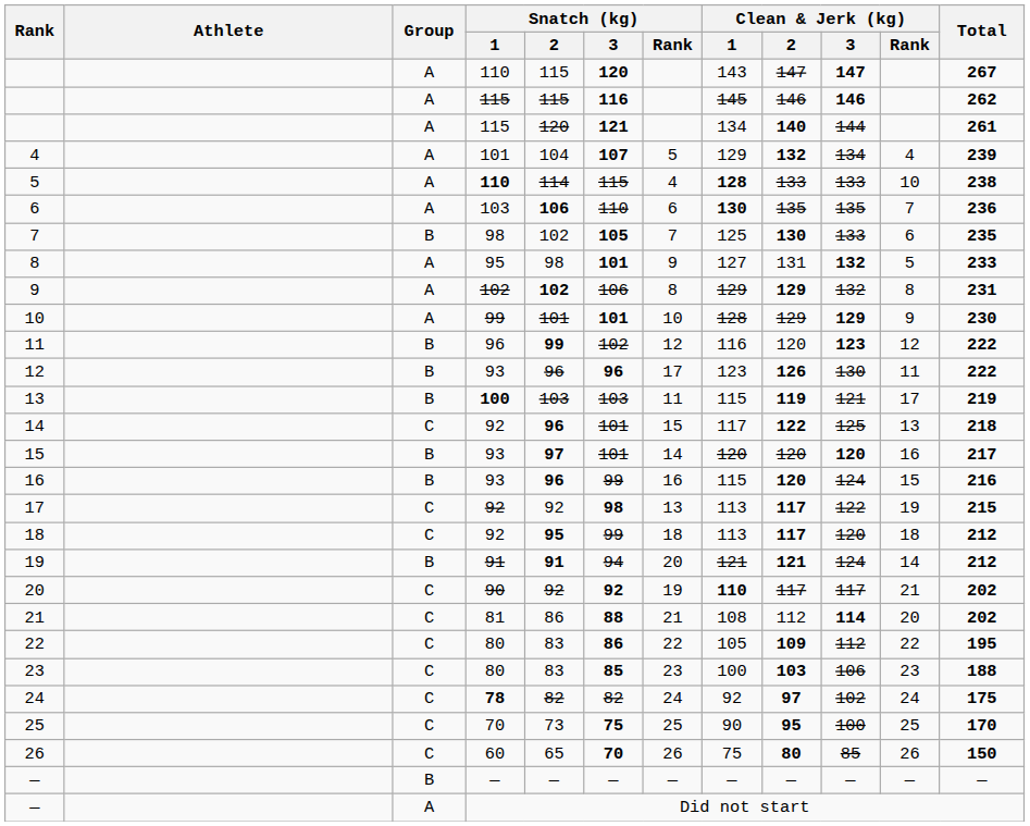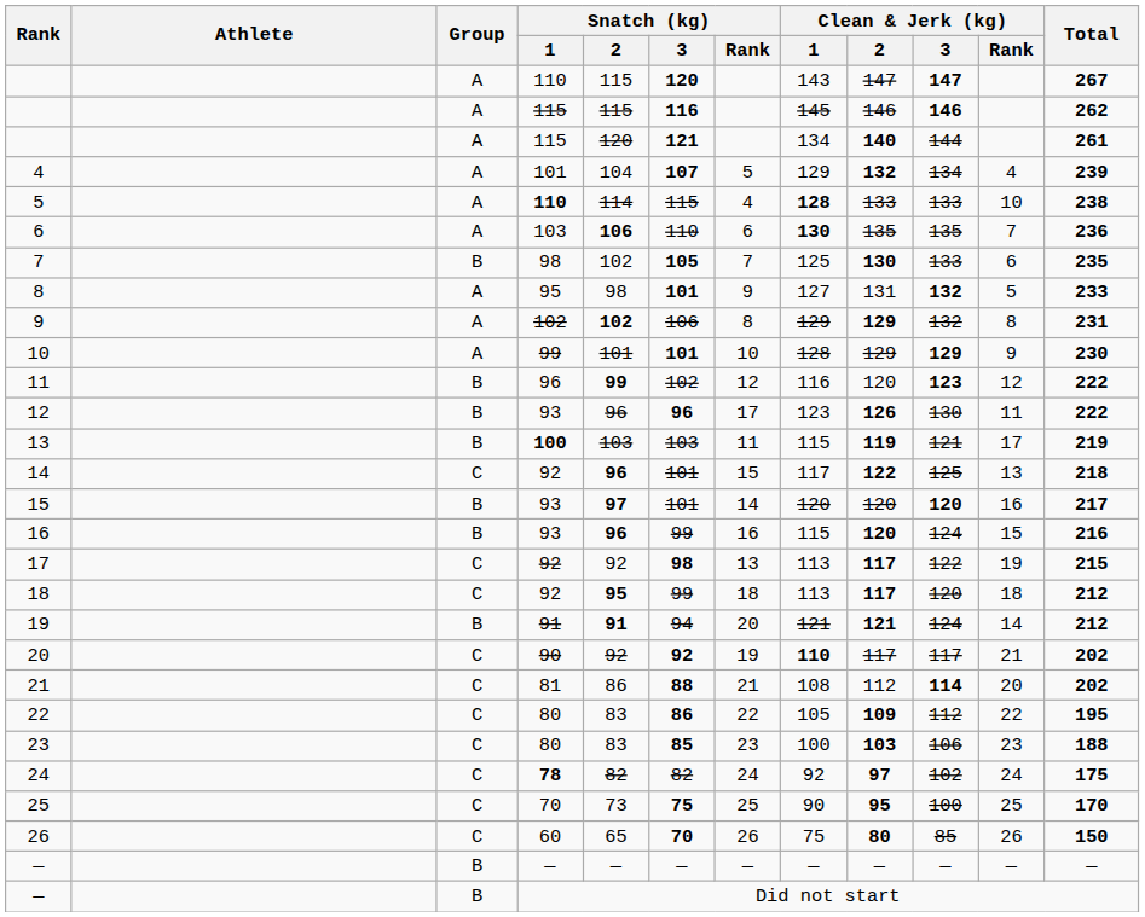 <table class = "wikitable" style="text-align:center;">
 <tr>
 <th rowspan=2 width=40>Rank</th>
 <th rowspan=2 width=250>Athlete</th>
 <th rowspan=2 width=50>Group</th>
 <th colspan=4>Snatch (kg)</th>
 <th colspan=4>Clean & Jerk (kg)</th>
 <th rowspan=2 width=60>Total</th>
 </tr>
 <tr>
 <th width=40>1</th>
 <th width=40>2</th>
 <th width=40>3</th>
 <th width=40>Rank</th>
 <th width=40>1</th>
 <th width=40>2</th>
 <th width=40>3</th>
 <th width=40>Rank</th>
 </tr>
 <tr>
 <td></td>
 <td align=left></td>
 <td>A</td>
 <td>110</td>
 <td>115</td>
 <td><strong>120</strong></td>
 <td></td>
 <td>143</td>
 <td><s>147</s></td>
 <td><strong>147</strong></td>
 <td></td>
 <td><strong>267</strong></td>
 </tr>
 <tr>
 <td></td>
 <td align=left></td>
 <td>A</td>
 <td><s>115</s></td>
 <td><s>115</s></td>
 <td><strong>116</strong></td>
 <td></td>
 <td><s>145</s></td>
 <td><s>146</s></td>
 <td><strong>146</strong></td>
 <td></td>
 <td><strong>262</strong></td>
 </tr>
 <tr>
 <td></td>
 <td align=left></td>
 <td>A</td>
 <td>115</td>
 <td><s>120</s></td>
 <td><strong>121</strong></td>
 <td></td>
 <td>134</td>
 <td><strong>140</strong></td>
 <td><s>144</s></td>
 <td></td>
 <td><strong>261</strong></td>
 </tr>
 <tr>
 <td>4</td>
 <td align=left></td>
 <td>A</td>
 <td>101</td>
 <td>104</td>
 <td><strong>107</strong></td>
 <td>5</td>
 <td>129</td>
 <td><strong>132</strong></td>
 <td><s>134</s></td>
 <td>4</td>
 <td><strong>239</strong></td>
 </tr>
 <tr>
 <td>5</td>
 <td align=left></td>
 <td>A</td>
 <td><strong>110</strong></td>
 <td><s>114</s></td>
 <td><s>115</s></td>
 <td>4</td>
 <td><strong>128</strong></td>
 <td><s>133</s></td>
 <td><s>133</s></td>
 <td>10</td>
 <td><strong>238</strong></td>
 </tr>
 <tr>
 <td>6</td>
 <td align=left></td>
 <td>A</td>
 <td>103</td>
 <td><strong>106</strong></td>
 <td><s>110</s></td>
 <td>6</td>
 <td><strong>130</strong></td>
 <td><s>135</s></td>
 <td><s>135</s></td>
 <td>7</td>
 <td><strong>236</strong></td>
 </tr>
 <tr>
 <td>7</td>
 <td align=left></td>
 <td>B</td>
 <td>98</td>
 <td>102</td>
 <td><strong>105</strong></td>
 <td>7</td>
 <td>125</td>
 <td><strong>130</strong></td>
 <td><s>133</s></td>
 <td>6</td>
 <td><strong>235</strong></td>
 </tr>
 <tr>
 <td>8</td>
 <td align=left></td>
 <td>A</td>
 <td>95</td>
 <td>98</td>
 <td><strong>101</strong></td>
 <td>9</td>
 <td>127</td>
 <td>131</td>
 <td><strong>132</strong></td>
 <td>5</td>
 <td><strong>233</strong></td>
 </tr>
 <tr>
 <td>9</td>
 <td align=left></td>
 <td>A</td>
 <td><s>102</s></td>
 <td><strong>102</strong></td>
 <td><s>106</s></td>
 <td>8</td>
 <td><s>129</s></td>
 <td><strong>129</strong></td>
 <td><s>132</s></td>
 <td>8</td>
 <td><strong>231</strong></td>
 </tr>
 <tr>
 <td>10</td>
 <td align=left></td>
 <td>A</td>
 <td><s>99</s></td>
 <td><s>101</s></td>
 <td><strong>101</strong></td>
 <td>10</td>
 <td><s>128</s></td>
 <td><s>129</s></td>
 <td><strong>129</strong></td>
 <td>9</td>
 <td><strong>230</strong></td>
 </tr>
 <tr>
 <td>11</td>
 <td align=left></td>
 <td>B</td>
 <td>96</td>
 <td><strong>99</strong></td>
 <td><s>102</s></td>
 <td>12</td>
 <td>116</td>
 <td>120</td>
 <td><strong>123</strong></td>
 <td>12</td>
 <td><strong>222</strong></td>
 </tr>
 <tr>
 <td>12</td>
 <td align=left></td>
 <td>B</td>
 <td>93</td>
 <td><s>96</s></td>
 <td><strong>96</strong></td>
 <td>17</td>
 <td>123</td>
 <td><strong>126</strong></td>
 <td><s>130</s></td>
 <td>11</td>
 <td><strong>222</strong></td>
 </tr>
 <tr>
 <td>13</td>
 <td align=left></td>
 <td>B</td>
 <td><strong>100</strong></td>
 <td><s>103</s></td>
 <td><s>103</s></td>
 <td>11</td>
 <td>115</td>
 <td><strong>119</strong></td>
 <td><s>121</s></td>
 <td>17</td>
 <td><strong>219</strong></td>
 </tr>
 <tr>
 <td>14</td>
 <td align=left></td>
 <td>C</td>
 <td>92</td>
 <td><strong>96</strong></td>
 <td><s>101</s></td>
 <td>15</td>
 <td>117</td>
 <td><strong>122</strong></td>
 <td><s>125</s></td>
 <td>13</td>
 <td><strong>218</strong></td>
 </tr>
 <tr>
 <td>15</td>
 <td align=left></td>
 <td>B</td>
 <td>93</td>
 <td><strong>97</strong></td>
 <td><s>101</s></td>
 <td>14</td>
 <td><s>120</s></td>
 <td><s>120</s></td>
 <td><strong>120</strong></td>
 <td>16</td>
 <td><strong>217</strong></td>
 </tr>
 <tr>
 <td>16</td>
 <td align=left></td>
 <td>B</td>
 <td>93</td>
 <td><strong>96</strong></td>
 <td><s>99</s></td>
 <td>16</td>
 <td>115</td>
 <td><strong>120</strong></td>
 <td><s>124</s></td>
 <td>15</td>
 <td><strong>216</strong></td>
 </tr>
 <tr>
 <td>17</td>
 <td align=left></td>
 <td>C</td>
 <td><s>92</s></td>
 <td>92</td>
 <td><strong>98</strong></td>
 <td>13</td>
 <td>113</td>
 <td><strong>117</strong></td>
 <td><s>122</s></td>
 <td>19</td>
 <td><strong>215</strong></td>
 </tr>
 <tr>
 <td>18</td>
 <td align=left></td>
 <td>C</td>
 <td>92</td>
 <td><strong>95</strong></td>
 <td><s>99</s></td>
 <td>18</td>
 <td>113</td>
 <td><strong>117</strong></td>
 <td><s>120</s></td>
 <td>18</td>
 <td><strong>212</strong></td>
 </tr>
 <tr>
 <td>19</td>
 <td align=left></td>
 <td>B</td>
 <td><s>91</s></td>
 <td><strong>91</strong></td>
 <td><s>94</s></td>
 <td>20</td>
 <td><s>121</s></td>
 <td><strong>121</strong></td>
 <td><s>124</s></td>
 <td>14</td>
 <td><strong>212</strong></td>
 </tr>
 <tr>
 <td>20</td>
 <td align=left></td>
 <td>C</td>
 <td><s>90</s></td>
 <td><s>92</s></td>
 <td><strong>92</strong></td>
 <td>19</td>
 <td><strong>110</strong></td>
 <td><s>117</s></td>
 <td><s>117</s></td>
 <td>21</td>
 <td><strong>202</strong></td>
 </tr>
 <tr>
 <td>21</td>
 <td align=left></td>
 <td>C</td>
 <td>81</td>
 <td>86</td>
 <td><strong>88</strong></td>
 <td>21</td>
 <td>108</td>
 <td>112</td>
 <td><strong>114</strong></td>
 <td>20</td>
 <td><strong>202</strong></td>
 </tr>
 <tr>
 <td>22</td>
 <td align=left></td>
 <td>C</td>
 <td>80</td>
 <td>83</td>
 <td><strong>86</strong></td>
 <td>22</td>
 <td>105</td>
 <td><strong>109</strong></td>
 <td><s>112</s></td>
 <td>22</td>
 <td><strong>195</strong></td>
 </tr>
 <tr>
 <td>23</td>
 <td align=left></td>
 <td>C</td>
 <td>80</td>
 <td>83</td>
 <td><strong>85</strong></td>
 <td>23</td>
 <td>100</td>
 <td><strong>103</strong></td>
 <td><s>106</s></td>
 <td>23</td>
 <td><strong>188</strong></td>
 </tr>
 <tr>
 <td>24</td>
 <td align=left></td>
 <td>C</td>
 <td><strong>78</strong></td>
 <td><s>82</s></td>
 <td><s>82</s></td>
 <td>24</td>
 <td>92</td>
 <td><strong>97</strong></td>
 <td><s>102</s></td>
 <td>24</td>
 <td><strong>175</strong></td>
 </tr>
 <tr>
 <td>25</td>
 <td align=left></td>
 <td>C</td>
 <td>70</td>
 <td>73</td>
 <td><strong>75</strong></td>
 <td>25</td>
 <td>90</td>
 <td><strong>95</strong></td>
 <td><s>100</s></td>
 <td>25</td>
 <td><strong>170</strong></td>
 </tr>
 <tr>
 <td>26</td>
 <td align=left></td>
 <td>C</td>
 <td>60</td>
 <td>65</td>
 <td><strong>70</strong></td>
 <td>26</td>
 <td>75</td>
 <td><strong>80</strong></td>
 <td><s>85</s></td>
 <td>26</td>
 <td><strong>150</strong></td>
 </tr>
 <tr>
 <td>—</td>
 <td align=left></td>
 <td>B</td>
 <td>—</td>
 <td>—</td>
 <td>—</td>
 <td>—</td>
 <td>—</td>
 <td>—</td>
 <td>—</td>
 <td>—</td>
 <td>—</td>
 </tr>
 <tr>
 <td>—</td>
 <td align=left></td>
-<td>A</td>
+<td>B</td>
 <td colspan=9>Did not start</td>
 </tr>
 </table>
